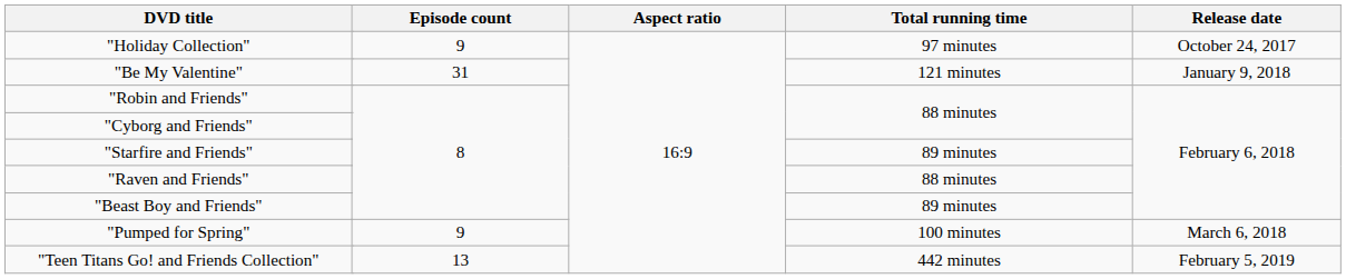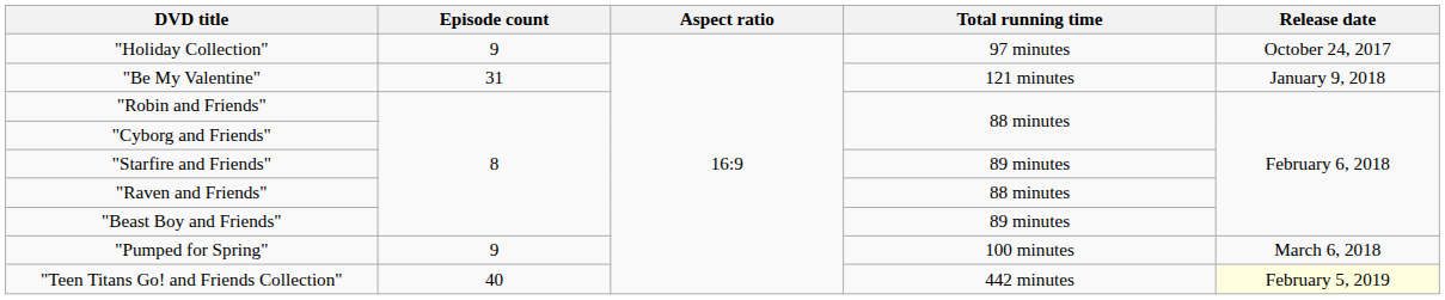 <table class="wikitable" width="100%" style="vertical-align:top">
 <tr>
 <th colspan="2" width="20%">DVD title</th>
 <th width="12.5%">Episode count</th>
 <th width="12.5%">Aspect ratio</th>
 <th width="20%">Total running time</th>
 <th width="12%">Release date</th>
 </tr>
 <tr>
 <td colspan="2" align="center">"Holiday Collection"</td>
 <td align="center">9</td>
 <td rowspan="9" align="center">16:9</td>
 <td align="center">97 minutes</td>
 <td align="center">October 24, 2017</td>
 </tr>
 <tr>
 <td colspan="2" align="center">"Be My Valentine"</td>
 <td align="center">31</td>
 <td align="center">121 minutes</td>
 <td align="center">January 9, 2018</td>
 </tr>
 <tr>
 <td colspan="2" align="center">"Robin and Friends"</td>
 <td rowspan="5" align="center">8</td>
 <td rowspan="2" align="center">88 minutes</td>
 <td rowspan="5" align="center">February 6, 2018</td>
 </tr>
 <tr>
 <td colspan="2" align="center">"Cyborg and Friends"</td>
 </tr>
 <tr>
 <td colspan="2" align="center">"Starfire and Friends"</td>
 <td align="center">89 minutes</td>
 </tr>
 <tr>
 <td colspan="2" align="center">"Raven and Friends"</td>
 <td align="center">88 minutes</td>
 </tr>
 <tr>
 <td colspan="2" align="center">"Beast Boy and Friends"</td>
 <td align="center">89 minutes</td>
 </tr>
 <tr>
 <td colspan="2" align="center">"Pumped for Spring"</td>
 <td align="center">9</td>
 <td align="center">100 minutes</td>
 <td align="center">March 6, 2018</td>
 </tr>
 <tr>
 <td colspan="2" align="center">"Teen Titans Go! and Friends Collection"</td>
-<td align="center">13</td>
+<td align="center">40</td>
 <td align="center">442 minutes</td>
-<td align="center">February 5, 2019</td>
+<td align="center" style="background: lightyellow;">February 5, 2019</td>
 </tr>
 </table>
